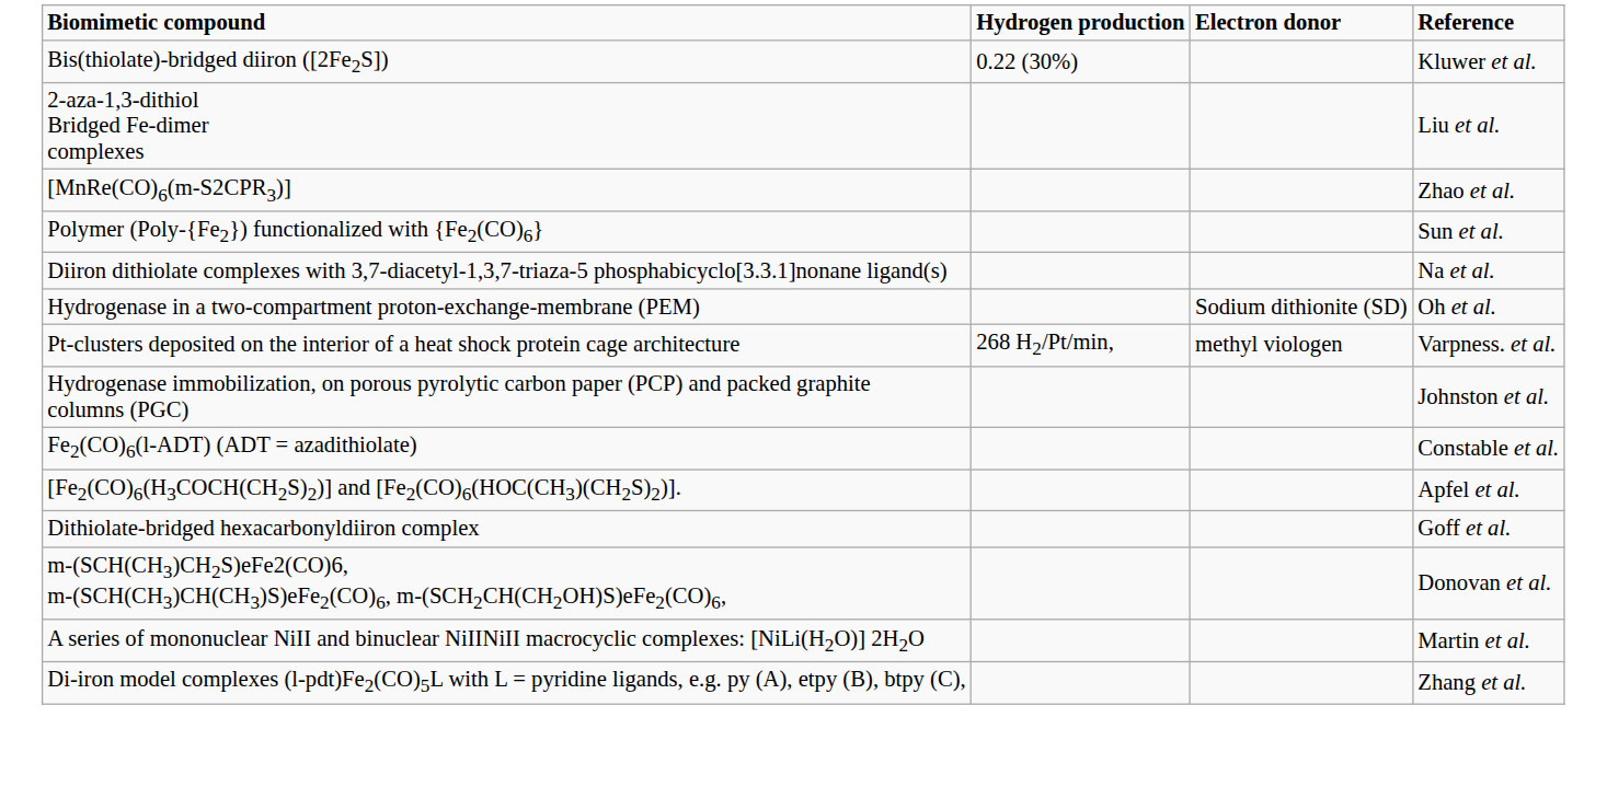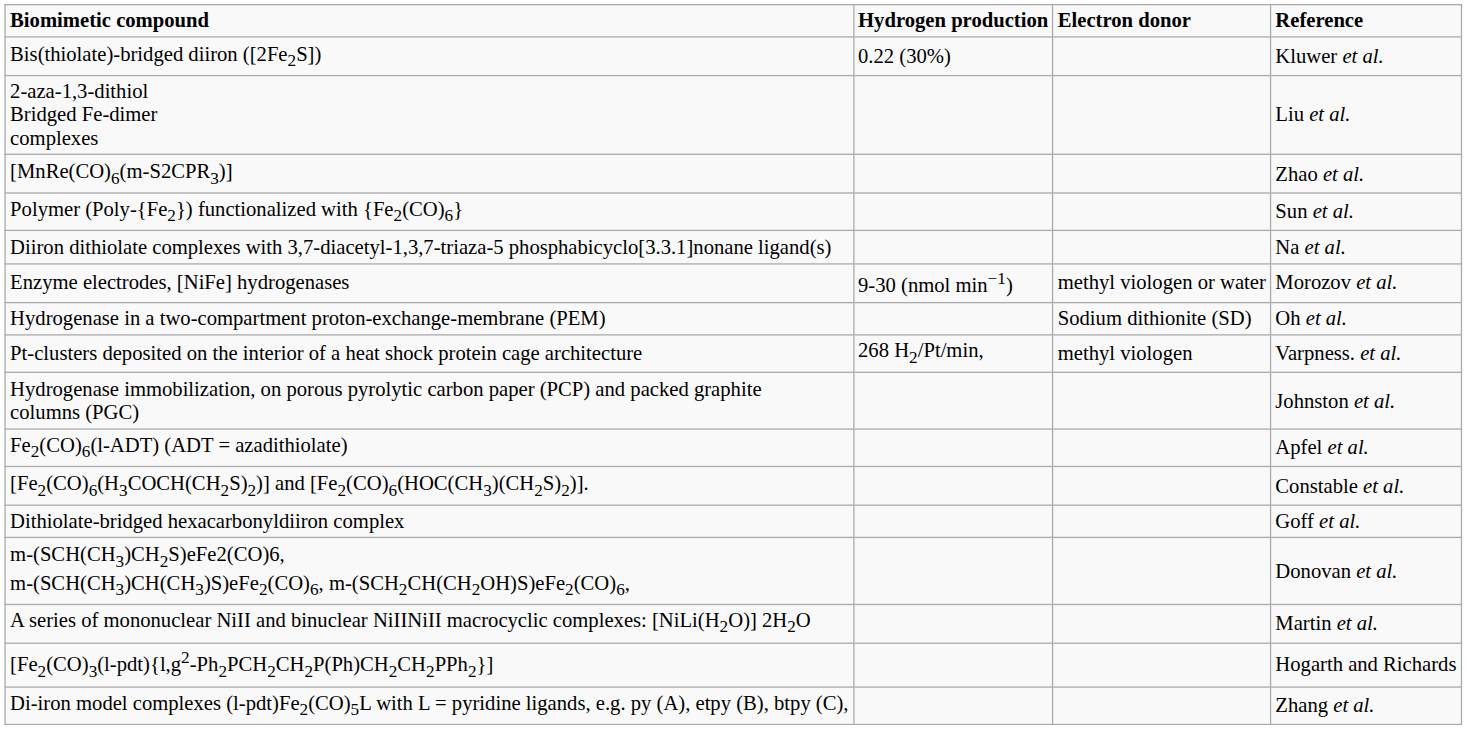 <table class="wikitable" style="margin-left: auto; margin-right: auto; border: none;">
 <tr>
 <td><strong>Biomimetic compound</strong></td>
 <td><strong>Hydrogen production</strong></td>
 <td><strong>Electron donor</strong></td>
 <td><strong>Reference</strong></td>
 </tr>
 <tr>
 <td>Bis(thiolate)-bridged diiron ([2Fe<sub>2</sub>S])</td>
 <td>0.22 (30%)</td>
 <td></td>
 <td>Kluwer <em>et al.</em></td>
 </tr>
 <tr>
 <td>2-aza-1,3-dithiol<br>Bridged Fe-dimer<br>complexes</td>
 <td></td>
 <td></td>
 <td>Liu <em>et al.</em></td>
 </tr>
 <tr>
 <td>[MnRe(CO)<sub>6</sub>(m-S2CPR<sub>3</sub>)]</td>
 <td></td>
 <td></td>
 <td>Zhao <em>et  al.</em></td>
 </tr>
 <tr>
 <td>Polymer (Poly-{Fe<sub>2</sub>})  functionalized with {Fe<sub>2</sub>(CO)<sub>6</sub>}</td>
 <td></td>
 <td></td>
 <td>Sun <em>et al.</em></td>
 </tr>
 <tr>
 <td>Diiron dithiolate complexes with 3,7-diacetyl-1,3,7-triaza-5 phosphabicyclo[3.3.1]nonane ligand(s)</td>
 <td></td>
 <td></td>
 <td>Na <em>et al.</em></td>
 </tr>
 <tr>
+<td>Enzyme electrodes, [NiFe] hydrogenases</td>
+<td>9-30 (nmol min<sup>−1</sup>)</td>
+<td>methyl viologen or water</td>
+<td>Morozov <em>et al.</em></td>
+</tr>
+<tr>
 <td>Hydrogenase in a two-compartment proton-exchange-membrane (PEM)</td>
 <td></td>
 <td>Sodium dithionite (SD)</td>
 <td>Oh <em>et al.</em></td>
 </tr>
 <tr>
 <td>Pt-clusters deposited on the interior of a heat shock protein cage architecture</td>
 <td>268 H<sub>2</sub>/Pt/min,</td>
 <td>methyl viologen</td>
 <td>Varpness. <em>et al.</em></td>
 </tr>
 <tr>
 <td>Hydrogenase immobilization, on porous pyrolytic carbon paper (PCP) and packed graphite<br>columns (PGC)</td>
 <td></td>
 <td></td>
 <td>Johnston <em>et al.</em></td>
 </tr>
 <tr>
 <td>Fe<sub>2</sub>(CO)<sub>6</sub>(l-ADT) (ADT  = azadithiolate)</td>
 <td></td>
 <td></td>
-<td>Constable <em>et al.</em></td>
+<td>Apfel <em>et al.</em></td>
 </tr>
 <tr>
 <td>[Fe<sub>2</sub>(CO)<sub>6</sub>(H<sub>3</sub>COCH(CH<sub>2</sub>S)<sub>2</sub>)]  and [Fe<sub>2</sub>(CO)<sub>6</sub>(HOC(CH<sub>3</sub>)(CH<sub>2</sub>S)<sub>2</sub>)].</td>
 <td></td>
 <td></td>
-<td>Apfel <em>et al.</em></td>
+<td>Constable <em>et al.</em></td>
 </tr>
 <tr>
 <td>Dithiolate-bridged hexacarbonyldiiron complex</td>
 <td></td>
 <td></td>
 <td>Goff <em>et al.</em></td>
 </tr>
 <tr>
 <td>m-(SCH(CH<sub>3</sub>)CH<sub>2</sub>S)eFe2(CO)6,<br>m-(SCH(CH<sub>3</sub>)CH(CH<sub>3</sub>)S)eFe<sub>2</sub>(CO)<sub>6</sub>,  m-(SCH<sub>2</sub>CH(CH<sub>2</sub>OH)S)eFe<sub>2</sub>(CO)<sub>6</sub>,</td>
 <td></td>
 <td></td>
 <td>Donovan <em>et al.</em></td>
 </tr>
 <tr>
 <td>A series of mononuclear NiII and binuclear NiIINiII macrocyclic complexes: [NiLi(H<sub>2</sub>O)] 2H<sub>2</sub>O</td>
 <td></td>
 <td></td>
 <td>Martin <em>et al.</em></td>
 </tr>
 <tr>
+<td>[Fe<sub>2</sub>(CO)<sub>3</sub>(l-pdt){l,g<sup>2</sup>-Ph<sub>2</sub>PCH<sub>2</sub>CH<sub>2</sub>P(Ph)CH<sub>2</sub>CH<sub>2</sub>PPh<sub>2</sub>}]</td>
+<td></td>
+<td></td>
+<td>Hogarth and Richards</td>
+</tr>
+<tr>
 <td>Di-iron model complexes (l-pdt)Fe<sub>2</sub>(CO)<sub>5</sub>L with L = pyridine ligands, e.g. py (A), etpy (B), btpy (C),</td>
 <td></td>
 <td></td>
 <td>Zhang <em>et  al.</em></td>
 </tr>
 </table>
